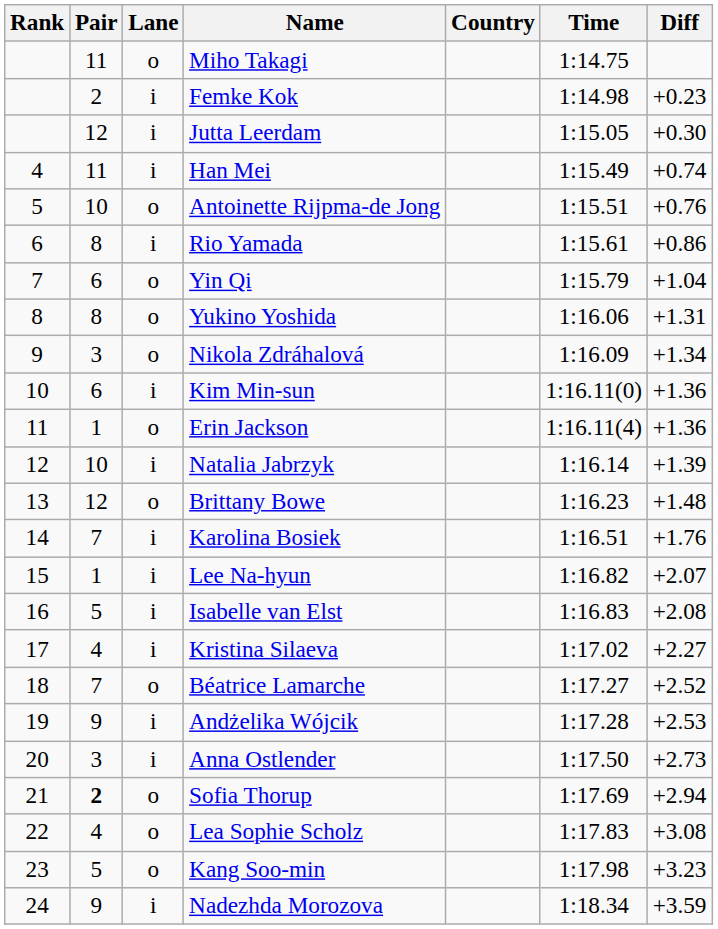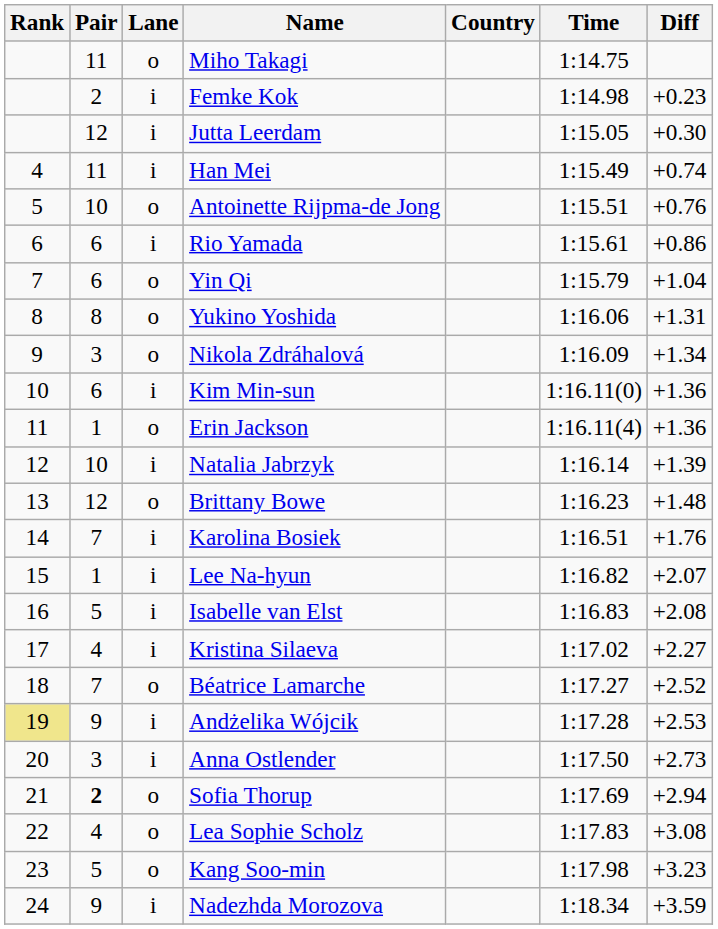 <table class="wikitable sortable" style="text-align:center">
 <tr>
 <th>Rank</th>
 <th>Pair</th>
 <th>Lane</th>
 <th>Name</th>
 <th>Country</th>
 <th>Time</th>
 <th>Diff</th>
 </tr>
 <tr>
 <td></td>
 <td>11</td>
 <td>o</td>
 <td align=left><a href='#'>Miho Takagi</a></td>
 <td align=left></td>
 <td>1:14.75</td>
 <td></td>
 </tr>
 <tr>
 <td></td>
 <td>2</td>
 <td>i</td>
 <td align=left><a href='#'>Femke Kok</a></td>
 <td align=left></td>
 <td>1:14.98</td>
 <td>+0.23</td>
 </tr>
 <tr>
 <td></td>
 <td>12</td>
 <td>i</td>
 <td align=left><a href='#'>Jutta Leerdam</a></td>
 <td align=left></td>
 <td>1:15.05</td>
 <td>+0.30</td>
 </tr>
 <tr>
 <td>4</td>
 <td>11</td>
 <td>i</td>
 <td align=left><a href='#'>Han Mei</a></td>
 <td align=left></td>
 <td>1:15.49</td>
 <td>+0.74</td>
 </tr>
 <tr>
 <td>5</td>
 <td>10</td>
 <td>o</td>
 <td align=left><a href='#'>Antoinette Rijpma-de Jong</a></td>
 <td align=left></td>
 <td>1:15.51</td>
 <td>+0.76</td>
 </tr>
 <tr>
 <td>6</td>
-<td>8</td>
+<td>6</td>
 <td>i</td>
 <td align=left><a href='#'>Rio Yamada</a></td>
 <td align=left></td>
 <td>1:15.61</td>
 <td>+0.86</td>
 </tr>
 <tr>
 <td>7</td>
 <td>6</td>
 <td>o</td>
 <td align=left><a href='#'>Yin Qi</a></td>
 <td align=left></td>
 <td>1:15.79</td>
 <td>+1.04</td>
 </tr>
 <tr>
 <td>8</td>
 <td>8</td>
 <td>o</td>
 <td align=left><a href='#'>Yukino Yoshida</a></td>
 <td align=left></td>
 <td>1:16.06</td>
 <td>+1.31</td>
 </tr>
 <tr>
 <td>9</td>
 <td>3</td>
 <td>o</td>
 <td align=left><a href='#'>Nikola Zdráhalová</a></td>
 <td align=left></td>
 <td>1:16.09</td>
 <td>+1.34</td>
 </tr>
 <tr>
 <td>10</td>
 <td>6</td>
 <td>i</td>
 <td align=left><a href='#'>Kim Min-sun</a></td>
 <td align=left></td>
 <td>1:16.11(0)</td>
 <td>+1.36</td>
 </tr>
 <tr>
 <td>11</td>
 <td>1</td>
 <td>o</td>
 <td align=left><a href='#'>Erin Jackson</a></td>
 <td align=left></td>
 <td>1:16.11(4)</td>
 <td>+1.36</td>
 </tr>
 <tr>
 <td>12</td>
 <td>10</td>
 <td>i</td>
 <td align=left><a href='#'>Natalia Jabrzyk</a></td>
 <td align=left></td>
 <td>1:16.14</td>
 <td>+1.39</td>
 </tr>
 <tr>
 <td>13</td>
 <td>12</td>
 <td>o</td>
 <td align=left><a href='#'>Brittany Bowe</a></td>
 <td align=left></td>
 <td>1:16.23</td>
 <td>+1.48</td>
 </tr>
 <tr>
 <td>14</td>
 <td>7</td>
 <td>i</td>
 <td align=left><a href='#'>Karolina Bosiek</a></td>
 <td align=left></td>
 <td>1:16.51</td>
 <td>+1.76</td>
 </tr>
 <tr>
 <td>15</td>
 <td>1</td>
 <td>i</td>
 <td align=left><a href='#'>Lee Na-hyun</a></td>
 <td align=left></td>
 <td>1:16.82</td>
 <td>+2.07</td>
 </tr>
 <tr>
 <td>16</td>
 <td>5</td>
 <td>i</td>
 <td align=left><a href='#'>Isabelle van Elst</a></td>
 <td align=left></td>
 <td>1:16.83</td>
 <td>+2.08</td>
 </tr>
 <tr>
 <td>17</td>
 <td>4</td>
 <td>i</td>
 <td align=left><a href='#'>Kristina Silaeva</a></td>
 <td align=left></td>
 <td>1:17.02</td>
 <td>+2.27</td>
 </tr>
 <tr>
 <td>18</td>
 <td>7</td>
 <td>o</td>
 <td align=left><a href='#'>Béatrice Lamarche</a></td>
 <td align=left></td>
 <td>1:17.27</td>
 <td>+2.52</td>
 </tr>
 <tr>
-<td>19</td>
+<td style="background: khaki;">19</td>
 <td>9</td>
 <td>i</td>
 <td align=left><a href='#'>Andżelika Wójcik</a></td>
 <td align=left></td>
 <td>1:17.28</td>
 <td>+2.53</td>
 </tr>
 <tr>
 <td>20</td>
 <td>3</td>
 <td>i</td>
 <td align=left><a href='#'>Anna Ostlender</a></td>
 <td align=left></td>
 <td>1:17.50</td>
 <td>+2.73</td>
 </tr>
 <tr>
 <td>21</td>
 <td><strong>2</strong></td>
 <td>o</td>
 <td align=left><a href='#'>Sofia Thorup</a></td>
 <td align=left></td>
 <td>1:17.69</td>
 <td>+2.94</td>
 </tr>
 <tr>
 <td>22</td>
 <td>4</td>
 <td>o</td>
 <td align=left><a href='#'>Lea Sophie Scholz</a></td>
 <td align=left></td>
 <td>1:17.83</td>
 <td>+3.08</td>
 </tr>
 <tr>
 <td>23</td>
 <td>5</td>
 <td>o</td>
 <td align=left><a href='#'>Kang Soo-min</a></td>
 <td align=left></td>
 <td>1:17.98</td>
 <td>+3.23</td>
 </tr>
 <tr>
 <td>24</td>
 <td>9</td>
 <td>i</td>
 <td align=left><a href='#'>Nadezhda Morozova</a></td>
 <td align=left></td>
 <td>1:18.34</td>
 <td>+3.59</td>
 </tr>
 </table>
